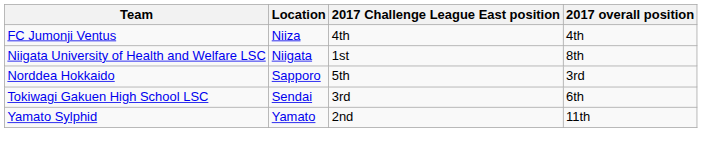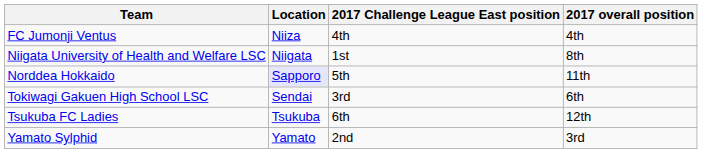 <table class="wikitable sortable">
 <tr>
 <th>Team</th>
 <th>Location</th>
 <th data-sort-type="number">2017 Challenge League East position</th>
 <th data-sort-type="number">2017 overall position</th>
 </tr>
 <tr>
 <td><a href='#'>FC Jumonji Ventus</a></td>
 <td><a href='#'>Niiza</a></td>
 <td>4th</td>
 <td>4th</td>
 </tr>
 <tr>
 <td><a href='#'>Niigata University of Health and Welfare LSC</a></td>
 <td><a href='#'>Niigata</a></td>
 <td>1st</td>
 <td>8th</td>
 </tr>
 <tr>
 <td><a href='#'>Norddea Hokkaido</a></td>
-<td><a href='#'>Sapporo</a></td>
+<td style="background: lavender;"><a href='#'>Sapporo</a></td>
 <td>5th</td>
-<td>3rd</td>
+<td>11th</td>
 </tr>
 <tr>
 <td><a href='#'>Tokiwagi Gakuen High School LSC</a></td>
 <td><a href='#'>Sendai</a></td>
 <td>3rd</td>
 <td>6th</td>
 </tr>
 <tr>
+<td><a href='#'>Tsukuba FC Ladies</a></td>
+<td><a href='#'>Tsukuba</a></td>
+<td>6th</td>
+<td>12th</td>
+</tr>
+<tr>
 <td><a href='#'>Yamato Sylphid</a></td>
 <td><a href='#'>Yamato</a></td>
 <td>2nd</td>
-<td>11th</td>
+<td>3rd</td>
 </tr>
 </table>
